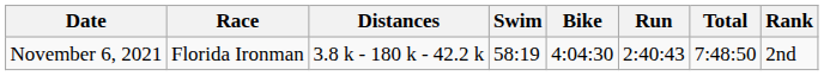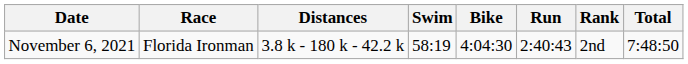 <table class="wikitable">
 <tr>
 <th>Date</th>
 <th>Race</th>
 <th>Distances</th>
 <th>Swim</th>
 <th>Bike</th>
 <th>Run</th>
+<th>Rank</th>
 <th>Total</th>
-<th>Rank</th>
 </tr>
 <tr>
 <td>November 6, 2021</td>
 <td>Florida Ironman</td>
 <td>3.8 k - 180 k - 42.2 k</td>
 <td>58:19</td>
 <td>4:04:30</td>
 <td>2:40:43</td>
+<td>2nd</td>
 <td>7:48:50</td>
-<td>2nd</td>
 </tr>
 </table>
